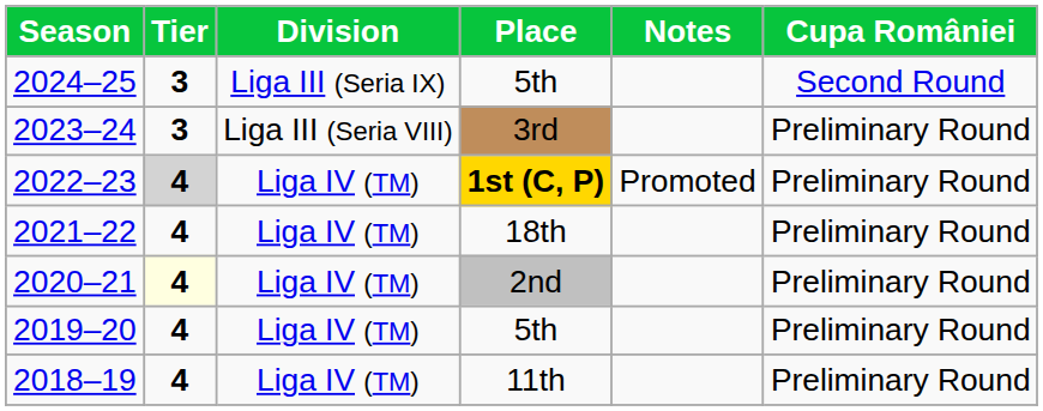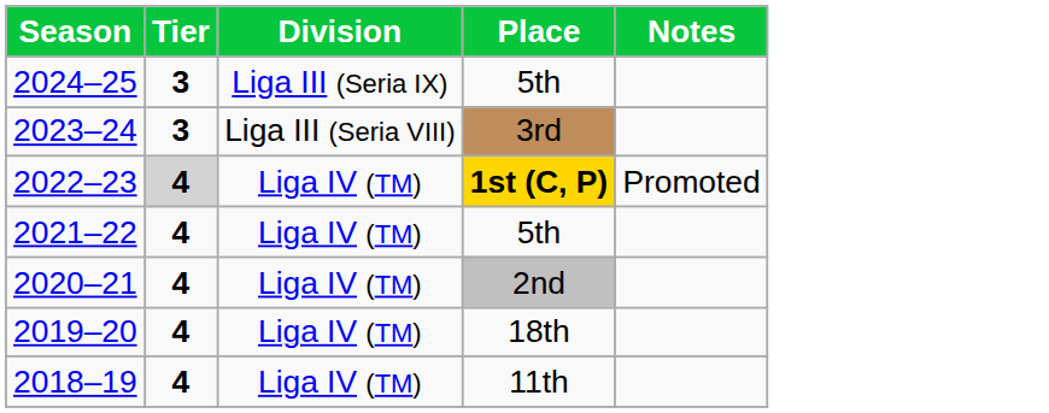 <table class="wikitable" style="text-align:center; font-size:90%">
 <tr>
 <th style="background:#07c53d; color:white; text-align:center;">Season</th>
 <th style="background:#07c53d; color:white; text-align:center;">Tier</th>
 <th style="background:#07c53d; color:white; text-align:center;">Division</th>
 <th style="background:#07c53d; color:white; text-align:center;">Place</th>
 <th style="background:#07c53d; color:white; text-align:center;">Notes</th>
-<th style="background:#07c53d; color:white; text-align:center;">Cupa României</th>
 </tr>
 <tr>
 <td><a href='#'>2024–25</a></td>
 <td><strong>3</strong></td>
 <td><a href='#'>Liga III</a> <small>(Seria IX)</small></td>
 <td>5th</td>
 <td></td>
-<td><a href='#'>Second Round</a></td>
 </tr>
 <tr>
 <td><a href='#'>2023–24</a></td>
 <td><strong>3</strong></td>
 <td>Liga III <small>(Seria VIII)</small></td>
 <td align=center bgcolor=#BF8D5B>3rd</td>
 <td></td>
-<td>Preliminary Round</td>
 </tr>
 <tr>
 <td><a href='#'>2022–23</a></td>
 <td style="background: lightgrey;"><strong>4</strong></td>
 <td><a href='#'>Liga IV</a> <small>(<a href='#'>TM</a>)</small></td>
 <td align=center bgcolor=gold><strong>1st</strong> <strong>(C, P)</strong></td>
 <td>Promoted</td>
-<td>Preliminary Round</td>
 </tr>
 <tr>
 <td><a href='#'>2021–22</a></td>
 <td><strong>4</strong></td>
 <td><a href='#'>Liga IV</a> <small>(<a href='#'>TM</a>)</small></td>
-<td>18th</td>
+<td align=center>5th</td>
 <td></td>
-<td>Preliminary Round</td>
 </tr>
 <tr>
 <td><a href='#'>2020–21</a></td>
-<td style="background: lightyellow;"><strong>4</strong></td>
+<td><strong>4</strong></td>
 <td><a href='#'>Liga IV</a> <small>(<a href='#'>TM</a>)</small></td>
 <td align=center bgcolor=silver>2nd</td>
 <td></td>
-<td>Preliminary Round</td>
 </tr>
 <tr>
 <td><a href='#'>2019–20</a></td>
 <td><strong>4</strong></td>
 <td><a href='#'>Liga IV</a> <small>(<a href='#'>TM</a>)</small></td>
-<td align=center>5th</td>
+<td>18th</td>
 <td></td>
-<td>Preliminary Round</td>
 </tr>
 <tr>
 <td><a href='#'>2018–19</a></td>
 <td><strong>4</strong></td>
 <td><a href='#'>Liga IV</a> <small>(<a href='#'>TM</a>)</small></td>
 <td>11th</td>
 <td></td>
-<td>Preliminary Round</td>
 </tr>
 </table>
